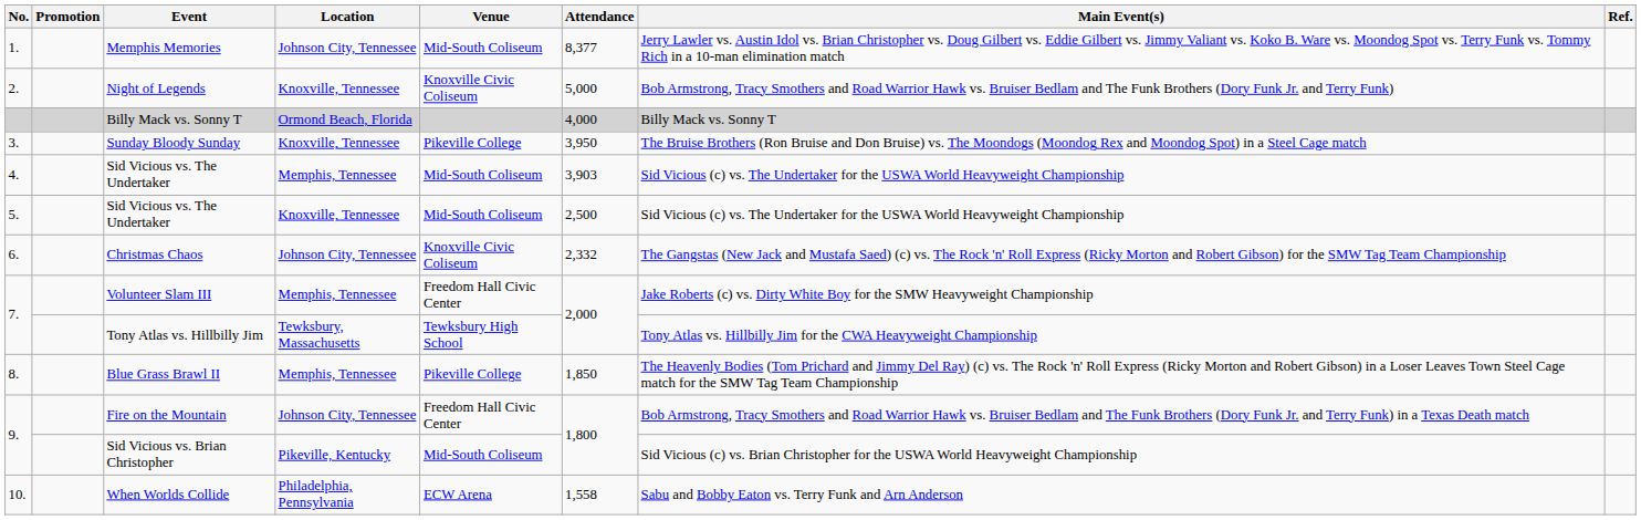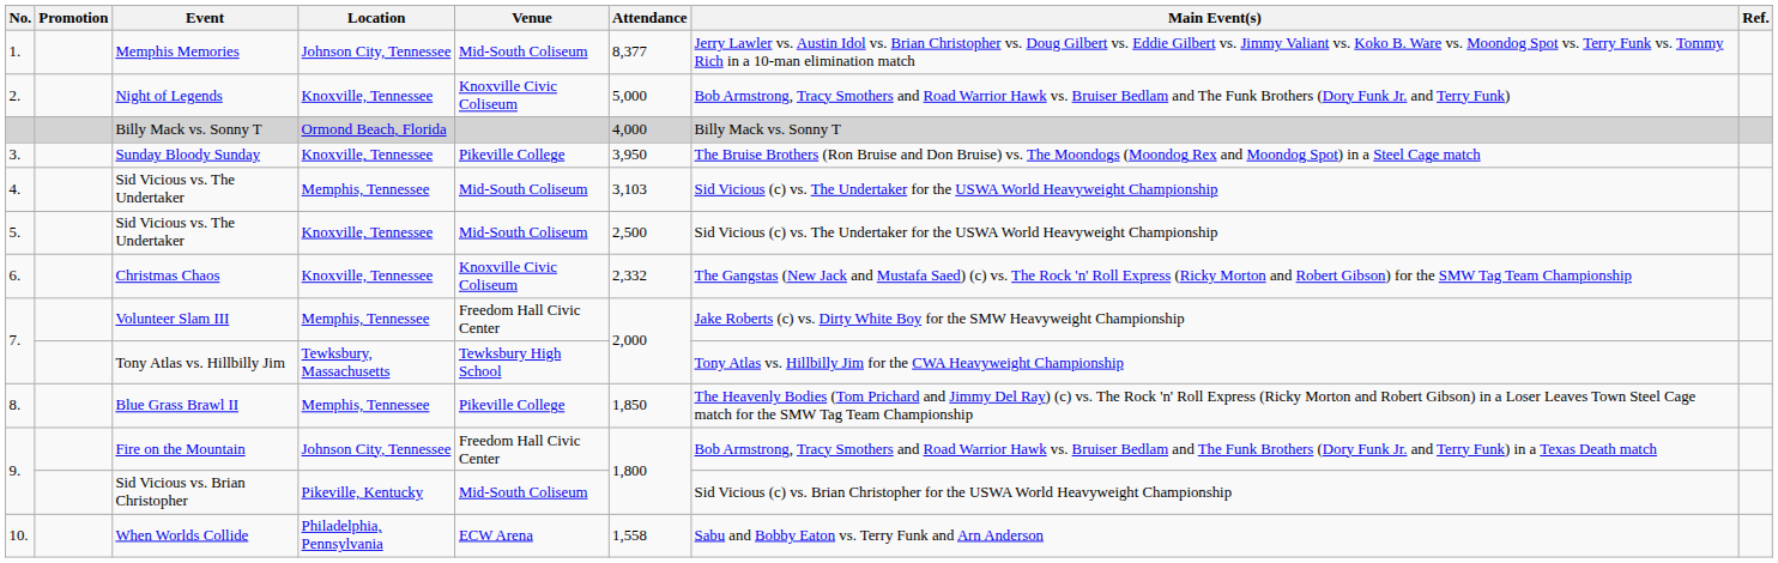 <table class="wikitable sortable" style="font-size:85%;">
 <tr>
 <th>No.</th>
 <th>Promotion</th>
 <th>Event</th>
 <th>Location</th>
 <th>Venue</th>
 <th>Attendance</th>
 <th class=unsortable>Main Event(s)</th>
 <th class=unsortable>Ref.</th>
 </tr>
 <tr>
 <td>1.</td>
 <td></td>
 <td><a href='#'>Memphis Memories</a> <br> </td>
 <td><a href='#'>Johnson City, Tennessee</a></td>
 <td><a href='#'>Mid-South Coliseum</a></td>
 <td>8,377</td>
 <td><a href='#'>Jerry Lawler</a> vs. <a href='#'>Austin Idol</a> vs. <a href='#'>Brian Christopher</a> vs. <a href='#'>Doug Gilbert</a> vs. <a href='#'>Eddie Gilbert</a> vs. <a href='#'>Jimmy Valiant</a> vs. <a href='#'>Koko B. Ware</a> vs. <a href='#'>Moondog Spot</a> vs. <a href='#'>Terry Funk</a> vs. <a href='#'>Tommy Rich</a> in a 10-man elimination match</td>
 <td></td>
 </tr>
 <tr>
 <td>2.</td>
 <td></td>
 <td><a href='#'>Night of Legends</a> <br> </td>
 <td><a href='#'>Knoxville, Tennessee</a></td>
 <td><a href='#'>Knoxville Civic Coliseum</a></td>
 <td>5,000</td>
 <td><a href='#'>Bob Armstrong</a>, <a href='#'>Tracy Smothers</a> and <a href='#'>Road Warrior Hawk</a> vs. <a href='#'>Bruiser Bedlam</a> and The Funk Brothers (<a href='#'>Dory Funk Jr.</a> and <a href='#'>Terry Funk</a>)</td>
 <td></td>
 </tr>
 <tr>
 <td bgcolor=lightgrey></td>
 <td bgcolor=lightgrey></td>
 <td bgcolor=lightgrey>Billy Mack vs. Sonny T <br> </td>
 <td bgcolor=lightgrey><a href='#'>Ormond Beach, Florida</a></td>
 <td bgcolor=lightgrey></td>
 <td bgcolor=lightgrey>4,000</td>
 <td bgcolor=lightgrey>Billy Mack vs. Sonny T</td>
 <td bgcolor=lightgrey></td>
 </tr>
 <tr>
 <td>3.</td>
 <td></td>
 <td><a href='#'>Sunday Bloody Sunday</a> <br> </td>
 <td><a href='#'>Knoxville, Tennessee</a></td>
 <td><a href='#'>Pikeville College</a></td>
 <td>3,950</td>
 <td><a href='#'>The Bruise Brothers</a> (Ron Bruise and Don Bruise) vs. <a href='#'>The Moondogs</a> (<a href='#'>Moondog Rex</a> and <a href='#'>Moondog Spot</a>) in a <a href='#'>Steel Cage match</a></td>
 <td></td>
 </tr>
 <tr>
 <td>4.</td>
 <td></td>
 <td>Sid Vicious vs. The Undertaker <br> </td>
 <td><a href='#'>Memphis, Tennessee</a></td>
 <td><a href='#'>Mid-South Coliseum</a></td>
-<td>3,903</td>
+<td>3,103</td>
 <td><a href='#'>Sid Vicious</a> (c) vs. <a href='#'>The Undertaker</a> for the <a href='#'>USWA World Heavyweight Championship</a></td>
 <td></td>
 </tr>
 <tr>
 <td>5.</td>
 <td></td>
 <td>Sid Vicious vs. The Undertaker <br> </td>
 <td><a href='#'>Knoxville, Tennessee</a></td>
 <td><a href='#'>Mid-South Coliseum</a></td>
 <td>2,500</td>
 <td>Sid Vicious (c) vs. The Undertaker for the USWA World Heavyweight Championship</td>
 <td></td>
 </tr>
 <tr>
 <td>6.</td>
 <td></td>
 <td><a href='#'>Christmas Chaos</a> <br> </td>
-<td><a href='#'>Johnson City, Tennessee</a></td>
+<td><a href='#'>Knoxville, Tennessee</a></td>
 <td><a href='#'>Knoxville Civic Coliseum</a></td>
 <td>2,332</td>
 <td><a href='#'>The Gangstas</a> (<a href='#'>New Jack</a> and <a href='#'>Mustafa Saed</a>) (c) vs. <a href='#'>The Rock 'n' Roll Express</a> (<a href='#'>Ricky Morton</a> and <a href='#'>Robert Gibson</a>) for the <a href='#'>SMW Tag Team Championship</a></td>
 <td></td>
 </tr>
 <tr>
 <td rowspan="2">7.</td>
 <td></td>
 <td><a href='#'>Volunteer Slam III</a> <br> </td>
 <td><a href='#'>Memphis, Tennessee</a></td>
 <td>Freedom Hall Civic Center</td>
 <td rowspan="2">2,000</td>
 <td><a href='#'>Jake Roberts</a> (c) vs. <a href='#'>Dirty White Boy</a> for the SMW Heavyweight Championship</td>
 <td></td>
 </tr>
 <tr>
 <td></td>
 <td>Tony Atlas vs. Hillbilly Jim <br> </td>
 <td><a href='#'>Tewksbury, Massachusetts</a></td>
 <td><a href='#'>Tewksbury High School</a></td>
 <td><a href='#'>Tony Atlas</a> vs. <a href='#'>Hillbilly Jim</a> for the <a href='#'>CWA Heavyweight Championship</a></td>
 <td></td>
 </tr>
 <tr>
 <td>8.</td>
 <td></td>
 <td><a href='#'>Blue Grass Brawl II</a> <br> </td>
 <td><a href='#'>Memphis, Tennessee</a></td>
 <td><a href='#'>Pikeville College</a></td>
 <td>1,850</td>
 <td><a href='#'>The Heavenly Bodies</a> (<a href='#'>Tom Prichard</a> and <a href='#'>Jimmy Del Ray</a>) (c) vs. The Rock 'n' Roll Express (Ricky Morton and Robert Gibson) in a Loser Leaves Town Steel Cage match for the SMW Tag Team Championship</td>
 <td></td>
 </tr>
 <tr>
 <td rowspan=2>9.</td>
 <td></td>
 <td><a href='#'>Fire on the Mountain</a> <br> </td>
 <td><a href='#'>Johnson City, Tennessee</a></td>
 <td>Freedom Hall Civic Center</td>
 <td rowspan=2>1,800</td>
 <td><a href='#'>Bob Armstrong</a>, <a href='#'>Tracy Smothers</a> and <a href='#'>Road Warrior Hawk</a> vs. <a href='#'>Bruiser Bedlam</a> and <a href='#'>The Funk Brothers</a> (<a href='#'>Dory Funk Jr.</a> and <a href='#'>Terry Funk</a>) in a <a href='#'>Texas Death match</a></td>
 <td></td>
 </tr>
 <tr>
 <td></td>
 <td>Sid Vicious vs. Brian Christopher <br> </td>
 <td><a href='#'>Pikeville, Kentucky</a></td>
 <td><a href='#'>Mid-South Coliseum</a></td>
 <td>Sid Vicious (c) vs. Brian Christopher for the USWA World Heavyweight Championship</td>
 <td></td>
 </tr>
 <tr>
 <td>10.</td>
 <td></td>
 <td><a href='#'>When Worlds Collide</a> <br> </td>
 <td><a href='#'>Philadelphia, Pennsylvania</a></td>
 <td><a href='#'>ECW Arena</a></td>
 <td>1,558</td>
 <td><a href='#'>Sabu</a> and <a href='#'>Bobby Eaton</a> vs. Terry Funk and <a href='#'>Arn Anderson</a></td>
 <td></td>
 </tr>
 </table>
